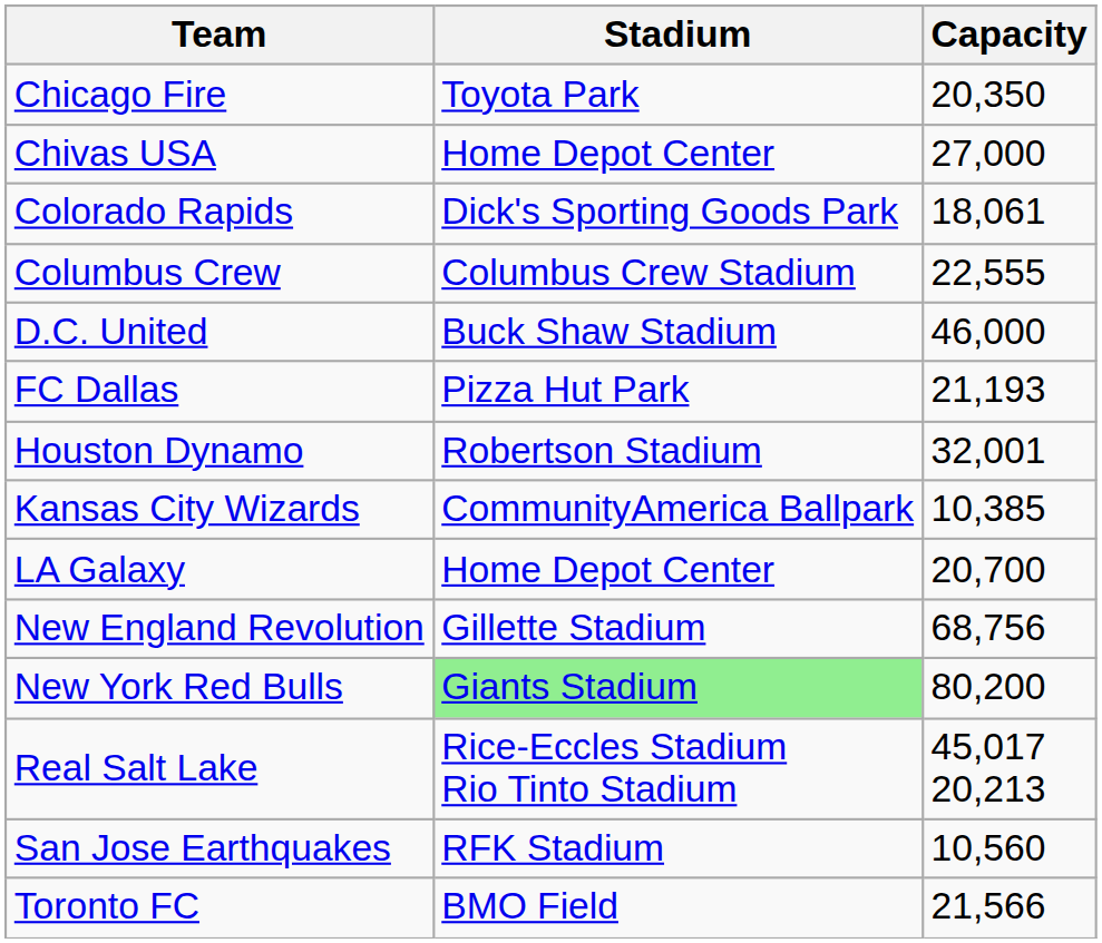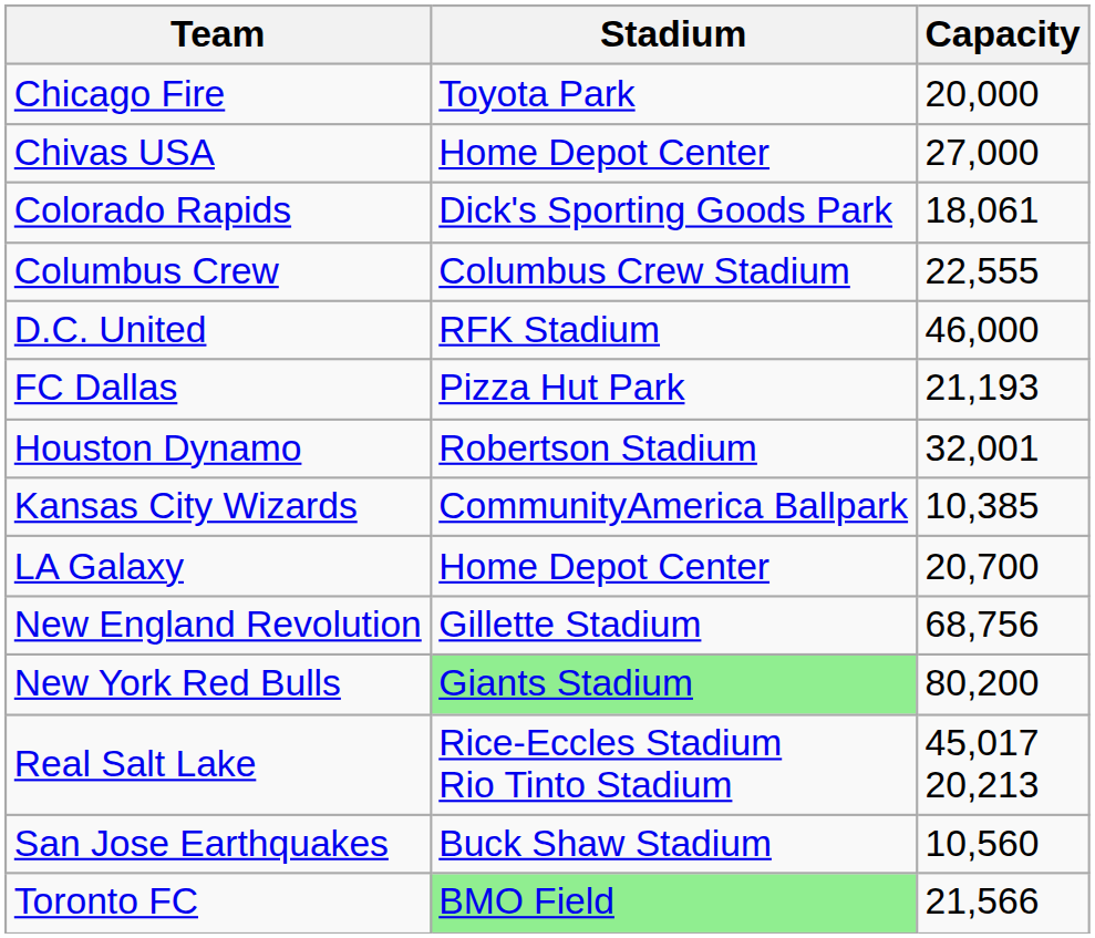 <table class="wikitable sortable" style="text-align:left">
 <tr>
 <th>Team</th>
 <th>Stadium</th>
 <th>Capacity</th>
 </tr>
 <tr>
 <td><a href='#'>Chicago Fire</a></td>
 <td><a href='#'>Toyota Park</a></td>
-<td>20,350</td>
+<td>20,000</td>
 </tr>
 <tr>
 <td><a href='#'>Chivas USA</a></td>
 <td><a href='#'>Home Depot Center</a></td>
 <td>27,000</td>
 </tr>
 <tr>
 <td><a href='#'>Colorado Rapids</a></td>
 <td><a href='#'>Dick's Sporting Goods Park</a></td>
 <td>18,061</td>
 </tr>
 <tr>
 <td><a href='#'>Columbus Crew</a></td>
 <td><a href='#'>Columbus Crew Stadium</a></td>
 <td>22,555</td>
 </tr>
 <tr>
 <td><a href='#'>D.C. United</a></td>
-<td><a href='#'>Buck Shaw Stadium</a></td>
+<td><a href='#'>RFK Stadium</a></td>
 <td>46,000</td>
 </tr>
 <tr>
 <td><a href='#'>FC Dallas</a></td>
 <td><a href='#'>Pizza Hut Park</a></td>
 <td>21,193</td>
 </tr>
 <tr>
 <td><a href='#'>Houston Dynamo</a></td>
 <td><a href='#'>Robertson Stadium</a></td>
 <td>32,001</td>
 </tr>
 <tr>
 <td><a href='#'>Kansas City Wizards</a></td>
 <td><a href='#'>CommunityAmerica Ballpark</a></td>
 <td>10,385</td>
 </tr>
 <tr>
 <td><a href='#'>LA Galaxy</a></td>
 <td><a href='#'>Home Depot Center</a></td>
 <td>20,700</td>
 </tr>
 <tr>
 <td><a href='#'>New England Revolution</a></td>
 <td><a href='#'>Gillette Stadium</a></td>
 <td>68,756</td>
 </tr>
 <tr>
 <td><a href='#'>New York Red Bulls</a></td>
 <td style="background: lightgreen;"><a href='#'>Giants Stadium</a></td>
 <td>80,200</td>
 </tr>
 <tr>
 <td><a href='#'>Real Salt Lake</a></td>
 <td><a href='#'>Rice-Eccles Stadium</a> <br> <a href='#'>Rio Tinto Stadium</a></td>
 <td>45,017 <br> 20,213</td>
 </tr>
 <tr>
 <td><a href='#'>San Jose Earthquakes</a></td>
-<td><a href='#'>RFK Stadium</a></td>
+<td><a href='#'>Buck Shaw Stadium</a></td>
 <td>10,560</td>
 </tr>
 <tr>
 <td><a href='#'>Toronto FC</a></td>
-<td><a href='#'>BMO Field</a></td>
+<td style="background: lightgreen;"><a href='#'>BMO Field</a></td>
 <td>21,566</td>
 </tr>
 </table>
